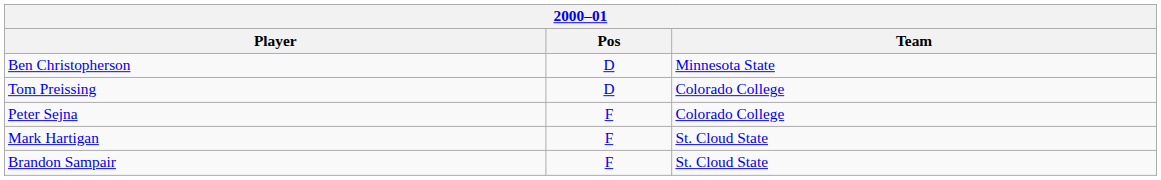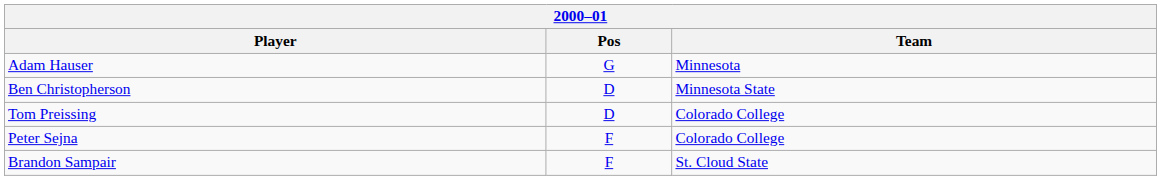 <table class="wikitable" width=95%>
 <tr>
 <th colspan=3><a href='#'>2000–01</a></th>
 </tr>
 <tr>
 <th>Player</th>
 <th>Pos</th>
 <th>Team</th>
+</tr>
+<tr>
+<td><a href='#'>Adam Hauser</a></td>
+<td align=center><a href='#'>G</a></td>
+<td><a href='#'>Minnesota</a></td>
 </tr>
 <tr>
 <td><a href='#'>Ben Christopherson</a></td>
 <td align=center><a href='#'>D</a></td>
 <td><a href='#'>Minnesota State</a></td>
 </tr>
 <tr>
 <td><a href='#'>Tom Preissing</a></td>
 <td align=center><a href='#'>D</a></td>
 <td><a href='#'>Colorado College</a></td>
 </tr>
 <tr>
 <td><a href='#'>Peter Sejna</a></td>
 <td align=center><a href='#'>F</a></td>
 <td><a href='#'>Colorado College</a></td>
 </tr>
 <tr>
-<td><a href='#'>Mark Hartigan</a></td>
-<td align=center><a href='#'>F</a></td>
-<td><a href='#'>St. Cloud State</a></td>
-</tr>
-<tr>
 <td><a href='#'>Brandon Sampair</a></td>
 <td align=center><a href='#'>F</a></td>
 <td><a href='#'>St. Cloud State</a></td>
 </tr>
 </table>
